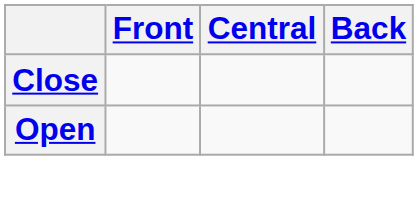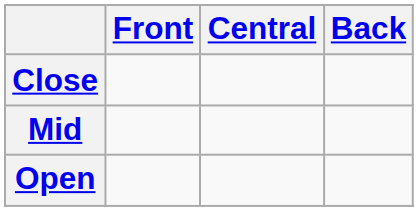 <table class="wikitable" style="text-align: center">
 <tr>
 <th></th>
 <th><a href='#'>Front</a></th>
 <th><a href='#'>Central</a></th>
 <th><a href='#'>Back</a></th>
 </tr>
 <tr>
 <th><a href='#'>Close</a></th>
 <td>  </td>
 <td></td>
 <td>  </td>
 </tr>
 <tr>
+<th><a href='#'>Mid</a></th>
+<td>  </td>
+<td></td>
+<td>  </td>
+</tr>
+<tr>
 <th><a href='#'>Open</a></th>
 <td></td>
 <td>  </td>
 <td></td>
 </tr>
 </table>
